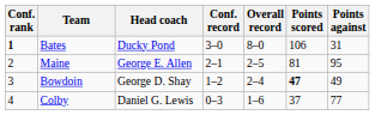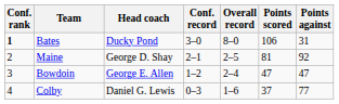 <table class="sortable wikitable".>
 <tr>
 <th width="25">Conf. rank</th>
 <th width="100">Team</th>
 <th width="115">Head coach</th>
 <th width="50">Conf. record</th>
 <th width="50">Overall record</th>
 <th width="50">Points scored</th>
 <th width="50">Points against</th>
 </tr>
 <tr align="left" bgcolor="">
 <td><strong>1</strong></td>
 <td><a href='#'>Bates</a></td>
 <td><a href='#'>Ducky Pond</a></td>
 <td>3–0</td>
 <td>8–0</td>
 <td>106</td>
 <td>31</td>
 </tr>
 <tr align="left" bgcolor="">
 <td>2</td>
 <td><a href='#'>Maine</a></td>
-<td><a href='#'>George E. Allen</a></td>
+<td>George D. Shay</td>
 <td>2–1</td>
 <td>2–5</td>
 <td>81</td>
-<td>95</td>
+<td>92</td>
 </tr>
 <tr align="left" bgcolor="">
 <td>3</td>
 <td><a href='#'>Bowdoin</a></td>
-<td>George D. Shay</td>
+<td><a href='#'>George E. Allen</a></td>
 <td>1–2</td>
 <td>2–4</td>
-<td><strong>47</strong></td>
-<td>49</td>
+<td>47</td>
+<td>47</td>
 </tr>
 <tr align="left" bgcolor="">
 <td>4</td>
 <td><a href='#'>Colby</a></td>
 <td>Daniel G. Lewis</td>
 <td>0–3</td>
 <td>1–6</td>
 <td>37</td>
 <td>77</td>
 </tr>
 </table>
